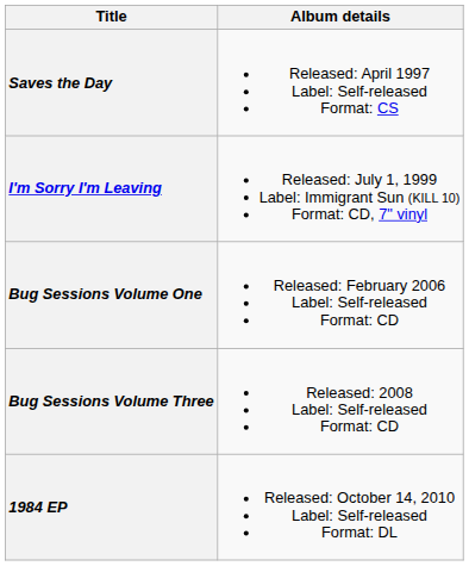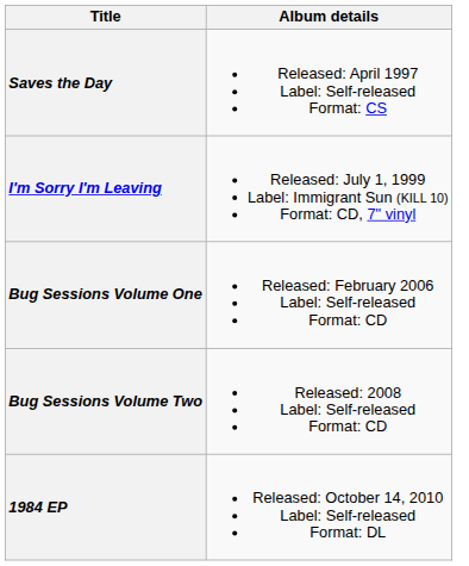 <table class="wikitable plainrowheaders" style="text-align:center;">
 <tr>
 <th scope=col>Title</th>
 <th scope=col>Album details</th>
 </tr>
 <tr>
 <th scope="row" style="text-align:left;"><strong><em>Saves the Day</em></strong></th>
 <td><br><ul><li>Released: April 1997</li><li>Label: Self-released</li><li>Format: <a href='#'>CS</a></li></ul></td>
 </tr>
 <tr>
 <th scope="row" style="text-align:left;"><strong><em><a href='#'>I'm Sorry I'm Leaving</a></em></strong></th>
 <td><br><ul><li>Released: July 1, 1999</li><li>Label: Immigrant Sun <small>(KILL 10)</small></li><li>Format: CD, <a href='#'>7" vinyl</a></li></ul></td>
 </tr>
 <tr>
 <th scope="row" style="text-align:left;"><strong><em>Bug Sessions Volume One</em></strong></th>
 <td><br><ul><li>Released: February 2006</li><li>Label: Self-released</li><li>Format: CD</li></ul></td>
 </tr>
 <tr>
-<th scope="row" style="text-align:left;"><strong><em>Bug Sessions Volume Three</em></strong></th>
+<th scope="row" style="text-align:left;"><strong><em>Bug Sessions Volume Two</em></strong></th>
 <td><br><ul><li>Released: 2008</li><li>Label: Self-released</li><li>Format: CD</li></ul></td>
 </tr>
 <tr>
 <th scope="row" style="text-align:left;"><strong><em>1984 EP</em></strong></th>
 <td><br><ul><li>Released: October 14, 2010</li><li>Label: Self-released</li><li>Format: DL</li></ul></td>
 </tr>
 </table>
